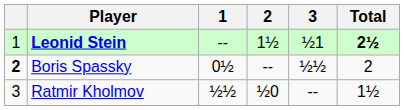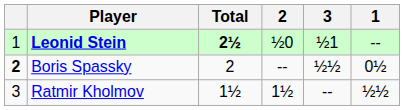 <table class="wikitable" border="1" width="400px">
 <tr>
 <th></th>
 <th>Player</th>
-<th>1</th>
+<th>Total</th>
 <th>2</th>
 <th>3</th>
-<th>Total</th>
+<th>1</th>
 </tr>
 <tr align=center style="background:#ccffcc;">
 <td>1</td>
 <td align=left> <strong><a href='#'>Leonid Stein</a></strong></td>
+<td align=center><strong>2½</strong></td>
+<td>½0</td>
+<td>½1</td>
 <td>--</td>
-<td>1½</td>
-<td>½1</td>
-<td align=center><strong>2½</strong></td>
 </tr>
 <tr align=center>
 <td><strong>2</strong></td>
 <td align=left> <a href='#'>Boris Spassky</a></td>
-<td>0½</td>
+<td align=center>2</td>
 <td>--</td>
 <td>½½</td>
-<td align=center>2</td>
+<td>0½</td>
 </tr>
 <tr align=center>
 <td>3</td>
 <td align=left> <a href='#'>Ratmir Kholmov</a></td>
+<td align=center>1½</td>
+<td>1½</td>
+<td>--</td>
 <td>½½</td>
-<td>½0</td>
-<td>--</td>
-<td align=center>1½</td>
 </tr>
 </table>
